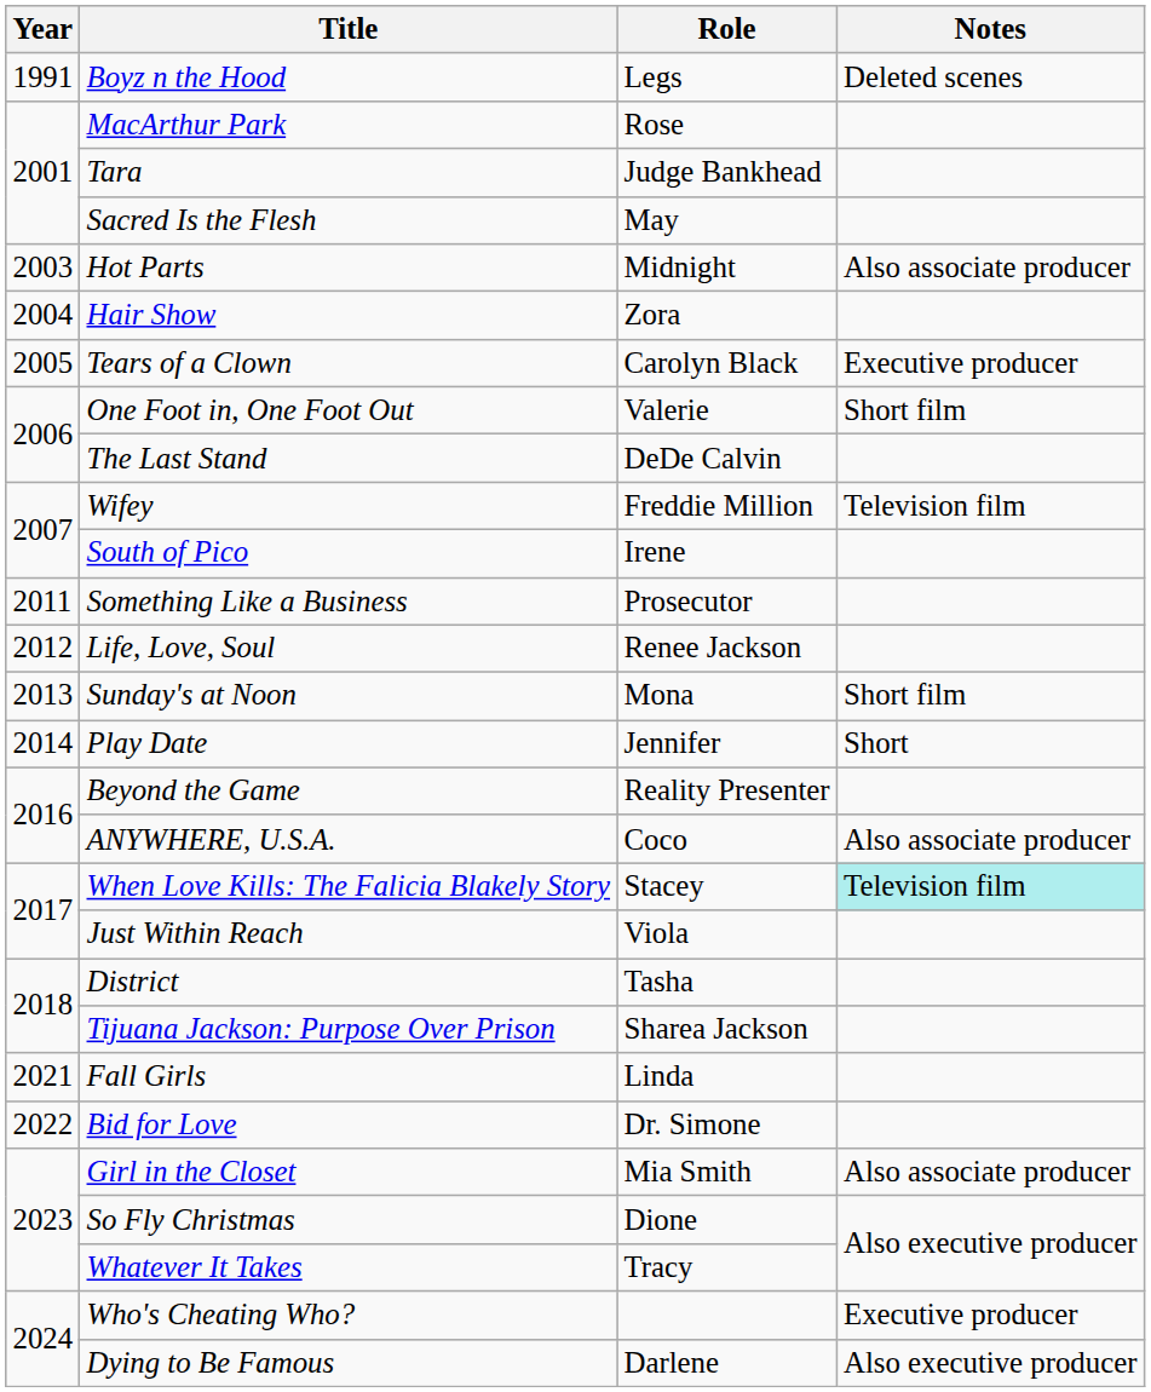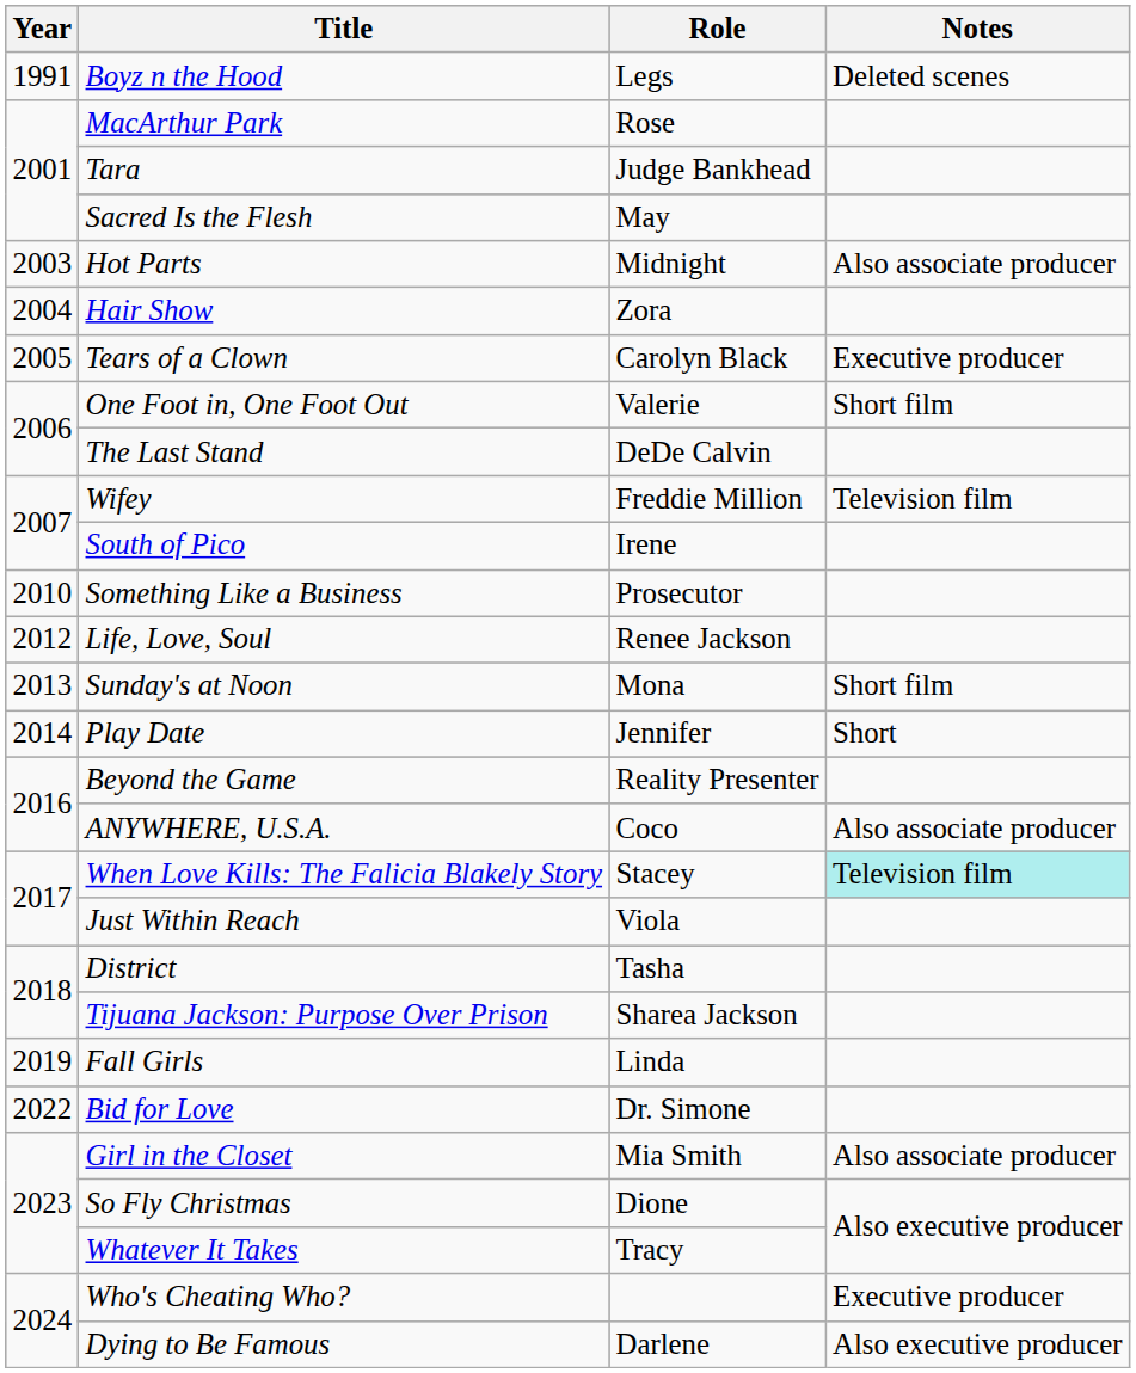 <table class="wikitable plainrowheaders sortable" style="margin-right: 0;">
 <tr>
 <th>Year</th>
 <th>Title</th>
 <th>Role</th>
 <th>Notes</th>
 </tr>
 <tr>
 <td>1991</td>
 <td><em><a href='#'>Boyz n the Hood</a></em></td>
 <td>Legs</td>
 <td>Deleted scenes</td>
 </tr>
 <tr>
 <td rowspan="3">2001</td>
 <td><em><a href='#'>MacArthur Park</a></em></td>
 <td>Rose</td>
 <td></td>
 </tr>
 <tr>
 <td><em>Tara</em></td>
 <td>Judge Bankhead</td>
 <td></td>
 </tr>
 <tr>
 <td><em>Sacred Is the Flesh</em></td>
 <td>May</td>
 <td></td>
 </tr>
 <tr>
 <td>2003</td>
 <td><em>Hot Parts</em></td>
 <td>Midnight</td>
 <td>Also associate  producer</td>
 </tr>
 <tr>
 <td>2004</td>
 <td><em><a href='#'>Hair Show</a></em></td>
 <td>Zora</td>
 <td></td>
 </tr>
 <tr>
 <td>2005</td>
 <td><em>Tears of a Clown</em></td>
 <td>Carolyn Black</td>
 <td>Executive  producer</td>
 </tr>
 <tr>
 <td rowspan="2">2006</td>
 <td><em>One Foot in, One Foot Out</em></td>
 <td>Valerie</td>
 <td>Short film</td>
 </tr>
 <tr>
 <td><em>The Last Stand</em></td>
 <td>DeDe Calvin</td>
 <td></td>
 </tr>
 <tr>
 <td rowspan="2">2007</td>
 <td><em>Wifey</em></td>
 <td>Freddie Million</td>
 <td>Television film</td>
 </tr>
 <tr>
 <td><em><a href='#'>South of Pico</a></em></td>
 <td>Irene</td>
 <td></td>
 </tr>
 <tr>
-<td>2011</td>
+<td>2010</td>
 <td><em>Something Like a Business</em></td>
 <td>Prosecutor</td>
 <td></td>
 </tr>
 <tr>
 <td>2012</td>
 <td><em>Life, Love, Soul</em></td>
 <td>Renee Jackson</td>
 <td></td>
 </tr>
 <tr>
 <td>2013</td>
 <td><em>Sunday's at Noon</em></td>
 <td>Mona</td>
 <td>Short film</td>
 </tr>
 <tr>
 <td>2014</td>
 <td><em>Play Date</em></td>
 <td>Jennifer</td>
 <td>Short</td>
 </tr>
 <tr>
 <td rowspan="2">2016</td>
 <td><em>Beyond the Game</em></td>
 <td>Reality Presenter</td>
 <td></td>
 </tr>
 <tr>
 <td><em>ANYWHERE, U.S.A.</em></td>
 <td>Coco</td>
 <td>Also associate  producer</td>
 </tr>
 <tr>
 <td rowspan="2">2017</td>
 <td><em><a href='#'>When Love Kills: The Falicia Blakely Story</a></em></td>
 <td>Stacey</td>
 <td style="background: paleturquoise;">Television film</td>
 </tr>
 <tr>
 <td><em>Just Within Reach</em></td>
 <td>Viola</td>
 <td></td>
 </tr>
 <tr>
 <td rowspan="2">2018</td>
 <td><em>District</em></td>
 <td>Tasha</td>
 <td></td>
 </tr>
 <tr>
 <td><em><a href='#'>Tijuana Jackson: Purpose Over Prison</a></em></td>
 <td>Sharea Jackson</td>
 <td></td>
 </tr>
 <tr>
-<td>2021</td>
+<td>2019</td>
 <td><em>Fall Girls</em></td>
 <td>Linda</td>
 <td></td>
 </tr>
 <tr>
 <td>2022</td>
 <td><em><a href='#'>Bid for Love</a></em></td>
 <td>Dr. Simone</td>
 <td></td>
 </tr>
 <tr>
 <td rowspan="3">2023</td>
 <td><em><a href='#'>Girl in the Closet</a></em></td>
 <td>Mia Smith</td>
 <td>Also associate  producer</td>
 </tr>
 <tr>
 <td><em>So Fly Christmas</em></td>
 <td>Dione</td>
 <td rowspan="2">Also executive  producer</td>
 </tr>
 <tr>
 <td><em><a href='#'>Whatever It Takes</a></em></td>
 <td>Tracy</td>
 </tr>
 <tr>
 <td rowspan="2">2024</td>
 <td><em>Who's Cheating Who?</em></td>
 <td></td>
 <td>Executive  producer</td>
 </tr>
 <tr>
 <td><em>Dying to Be Famous</em></td>
 <td>Darlene</td>
 <td>Also executive  producer</td>
 </tr>
 </table>
